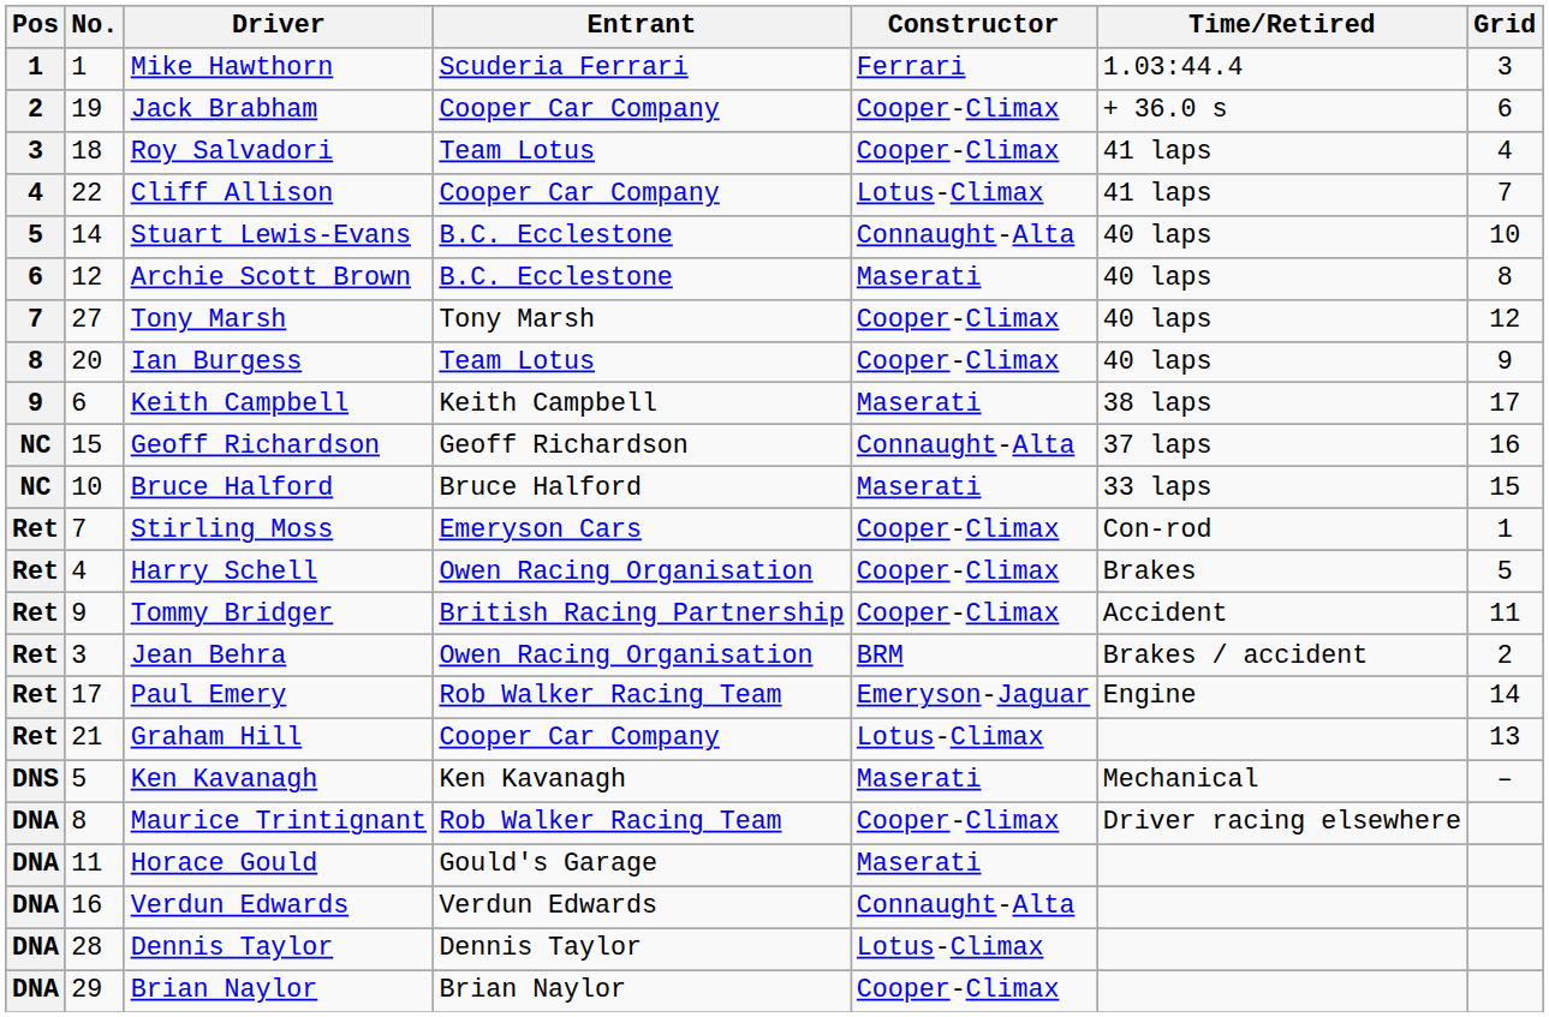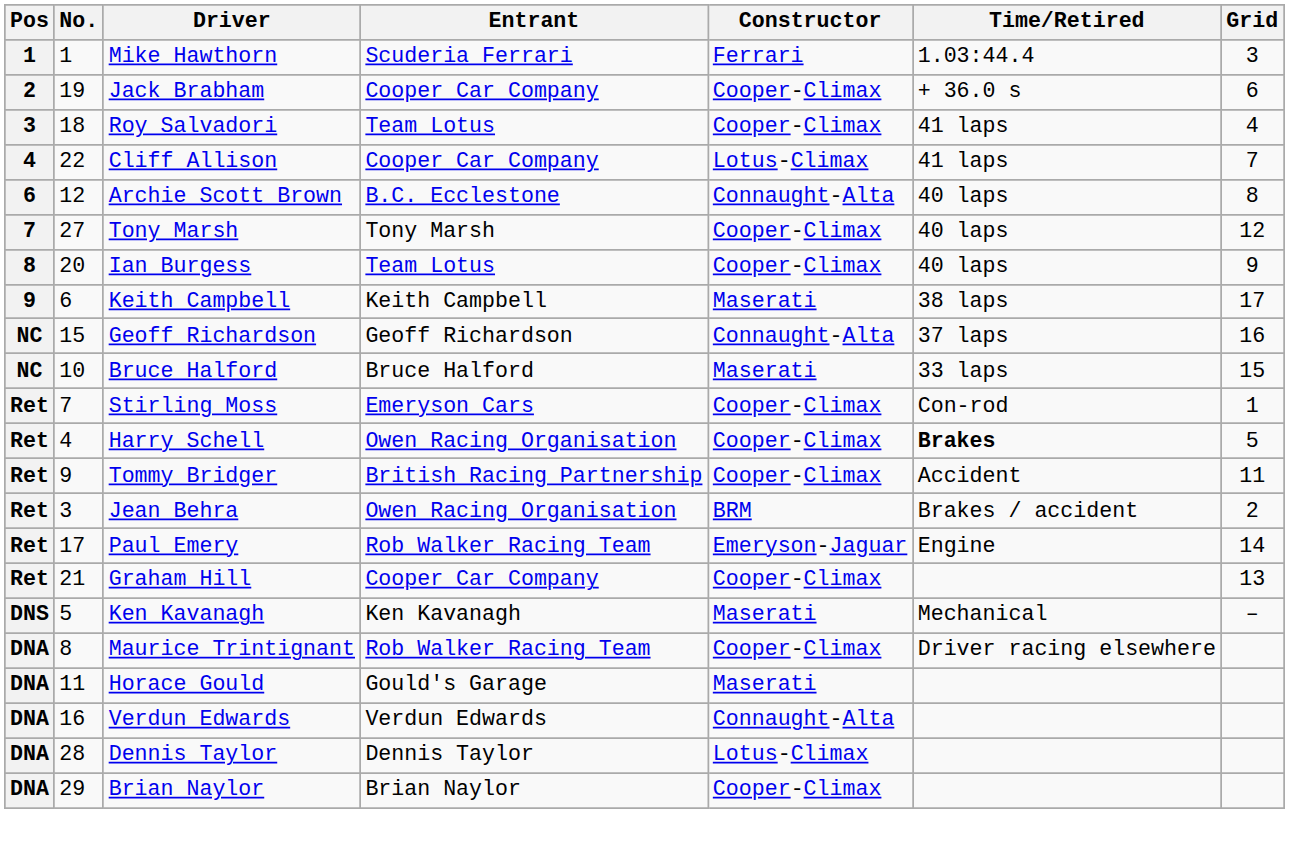 <table class="wikitable" style="font-size: 95%;">
 <tr>
 <th>Pos</th>
 <th>No.</th>
 <th>Driver</th>
 <th>Entrant</th>
 <th>Constructor</th>
 <th>Time/Retired</th>
 <th>Grid</th>
 </tr>
 <tr>
 <th>1</th>
 <td>1</td>
 <td> <a href='#'>Mike Hawthorn</a></td>
 <td><a href='#'>Scuderia Ferrari</a></td>
 <td><a href='#'>Ferrari</a></td>
 <td>1.03:44.4</td>
 <td style="text-align:center">3</td>
 </tr>
 <tr>
 <th>2</th>
 <td>19</td>
 <td> <a href='#'>Jack Brabham</a></td>
 <td><a href='#'>Cooper Car Company</a></td>
 <td><a href='#'>Cooper</a>-<a href='#'>Climax</a></td>
 <td>+ 36.0 s</td>
 <td style="text-align:center">6</td>
 </tr>
 <tr>
 <th>3</th>
 <td>18</td>
 <td> <a href='#'>Roy Salvadori</a></td>
 <td><a href='#'>Team Lotus</a></td>
 <td><a href='#'>Cooper</a>-<a href='#'>Climax</a></td>
 <td>41 laps</td>
 <td style="text-align:center">4</td>
 </tr>
 <tr>
 <th>4</th>
 <td>22</td>
 <td> <a href='#'>Cliff Allison</a></td>
 <td><a href='#'>Cooper Car Company</a></td>
 <td><a href='#'>Lotus</a>-<a href='#'>Climax</a></td>
 <td>41 laps</td>
 <td style="text-align:center">7</td>
 </tr>
 <tr>
-<th>5</th>
-<td>14</td>
-<td> <a href='#'>Stuart Lewis-Evans</a></td>
-<td><a href='#'>B.C. Ecclestone</a></td>
-<td><a href='#'>Connaught</a>-<a href='#'>Alta</a></td>
-<td>40 laps</td>
-<td style="text-align:center">10</td>
-</tr>
-<tr>
 <th>6</th>
 <td>12</td>
 <td> <a href='#'>Archie Scott Brown</a></td>
 <td><a href='#'>B.C. Ecclestone</a></td>
-<td><a href='#'>Maserati</a></td>
+<td><a href='#'>Connaught</a>-<a href='#'>Alta</a></td>
 <td>40 laps</td>
 <td style="text-align:center">8</td>
 </tr>
 <tr>
 <th>7</th>
 <td>27</td>
 <td> <a href='#'>Tony Marsh</a></td>
 <td>Tony Marsh</td>
 <td><a href='#'>Cooper</a>-<a href='#'>Climax</a></td>
 <td>40 laps</td>
 <td style="text-align:center">12</td>
 </tr>
 <tr>
 <th>8</th>
 <td>20</td>
 <td> <a href='#'>Ian Burgess</a></td>
 <td><a href='#'>Team Lotus</a></td>
 <td><a href='#'>Cooper</a>-<a href='#'>Climax</a></td>
 <td>40 laps</td>
 <td style="text-align:center">9</td>
 </tr>
 <tr>
 <th>9</th>
 <td>6</td>
 <td> <a href='#'>Keith Campbell</a></td>
 <td>Keith Campbell</td>
 <td><a href='#'>Maserati</a></td>
 <td>38 laps</td>
 <td style="text-align:center">17</td>
 </tr>
 <tr>
 <th>NC</th>
 <td>15</td>
 <td> <a href='#'>Geoff Richardson</a></td>
 <td>Geoff Richardson</td>
 <td><a href='#'>Connaught</a>-<a href='#'>Alta</a></td>
 <td>37 laps</td>
 <td style="text-align:center">16</td>
 </tr>
 <tr>
 <th>NC</th>
 <td>10</td>
 <td> <a href='#'>Bruce Halford</a></td>
 <td>Bruce Halford</td>
 <td><a href='#'>Maserati</a></td>
 <td>33 laps</td>
 <td style="text-align:center">15</td>
 </tr>
 <tr>
 <th>Ret</th>
 <td>7</td>
 <td> <a href='#'>Stirling Moss</a></td>
 <td><a href='#'>Emeryson Cars</a></td>
 <td><a href='#'>Cooper</a>-<a href='#'>Climax</a></td>
 <td>Con-rod</td>
 <td style="text-align:center">1</td>
 </tr>
 <tr>
 <th>Ret</th>
 <td>4</td>
 <td> <a href='#'>Harry Schell</a></td>
 <td><a href='#'>Owen Racing Organisation</a></td>
 <td><a href='#'>Cooper</a>-<a href='#'>Climax</a></td>
-<td>Brakes</td>
+<td><strong>Brakes</strong></td>
 <td style="text-align:center">5</td>
 </tr>
 <tr>
 <th>Ret</th>
 <td>9</td>
 <td> <a href='#'>Tommy Bridger</a></td>
 <td><a href='#'>British Racing Partnership</a></td>
 <td><a href='#'>Cooper</a>-<a href='#'>Climax</a></td>
 <td>Accident</td>
 <td style="text-align:center">11</td>
 </tr>
 <tr>
 <th>Ret</th>
 <td>3</td>
 <td> <a href='#'>Jean Behra</a></td>
 <td><a href='#'>Owen Racing Organisation</a></td>
 <td><a href='#'>BRM</a></td>
 <td>Brakes / accident</td>
 <td style="text-align:center">2</td>
 </tr>
 <tr>
 <th>Ret</th>
 <td>17</td>
 <td> <a href='#'>Paul Emery</a></td>
 <td><a href='#'>Rob Walker Racing Team</a></td>
 <td><a href='#'>Emeryson</a>-<a href='#'>Jaguar</a></td>
 <td>Engine</td>
 <td style="text-align:center">14</td>
 </tr>
 <tr>
 <th>Ret</th>
 <td>21</td>
 <td> <a href='#'>Graham Hill</a></td>
 <td><a href='#'>Cooper Car Company</a></td>
-<td><a href='#'>Lotus</a>-<a href='#'>Climax</a></td>
+<td><a href='#'>Cooper</a>-<a href='#'>Climax</a></td>
 <td></td>
 <td style="text-align:center">13</td>
 </tr>
 <tr>
 <th>DNS</th>
 <td>5</td>
 <td> <a href='#'>Ken Kavanagh</a></td>
 <td>Ken Kavanagh</td>
 <td><a href='#'>Maserati</a></td>
 <td>Mechanical</td>
 <td style="text-align:center">–</td>
 </tr>
 <tr>
 <th>DNA</th>
 <td>8</td>
 <td> <a href='#'>Maurice Trintignant</a></td>
 <td><a href='#'>Rob Walker Racing Team</a></td>
 <td><a href='#'>Cooper</a>-<a href='#'>Climax</a></td>
 <td>Driver racing elsewhere</td>
 <td style="text-align:center"></td>
 </tr>
 <tr>
 <th>DNA</th>
 <td>11</td>
 <td> <a href='#'>Horace Gould</a></td>
 <td>Gould's Garage</td>
 <td><a href='#'>Maserati</a></td>
 <td></td>
 <td style="text-align:center"></td>
 </tr>
 <tr>
 <th>DNA</th>
 <td>16</td>
 <td> <a href='#'>Verdun Edwards</a></td>
 <td>Verdun Edwards</td>
 <td><a href='#'>Connaught</a>-<a href='#'>Alta</a></td>
 <td></td>
 <td style="text-align:center"></td>
 </tr>
 <tr>
 <th>DNA</th>
 <td>28</td>
 <td> <a href='#'>Dennis Taylor</a></td>
 <td>Dennis Taylor</td>
 <td><a href='#'>Lotus</a>-<a href='#'>Climax</a></td>
 <td></td>
 <td style="text-align:center"></td>
 </tr>
 <tr>
 <th>DNA</th>
 <td>29</td>
 <td> <a href='#'>Brian Naylor</a></td>
 <td>Brian Naylor</td>
 <td><a href='#'>Cooper</a>-<a href='#'>Climax</a></td>
 <td></td>
 <td style="text-align:center"></td>
 </tr>
 </table>
